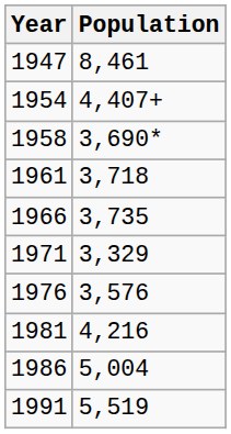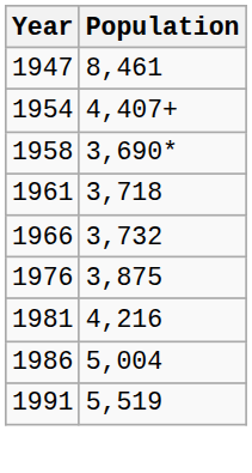 <table class="wikitable">
 <tr>
 <th>Year</th>
 <th>Population</th>
 </tr>
 <tr>
 <td>1947</td>
 <td>8,461</td>
 </tr>
 <tr>
 <td>1954</td>
 <td>4,407+</td>
 </tr>
 <tr>
 <td>1958</td>
 <td>3,690*</td>
 </tr>
 <tr>
 <td>1961</td>
 <td>3,718</td>
 </tr>
 <tr>
 <td>1966</td>
-<td>3,735</td>
-</tr>
-<tr>
-<td>1971</td>
-<td>3,329</td>
+<td>3,732</td>
 </tr>
 <tr>
 <td>1976</td>
-<td>3,576</td>
+<td>3,875</td>
 </tr>
 <tr>
 <td>1981</td>
 <td>4,216</td>
 </tr>
 <tr>
 <td>1986</td>
 <td>5,004</td>
 </tr>
 <tr>
 <td>1991</td>
 <td>5,519</td>
 </tr>
 </table>
